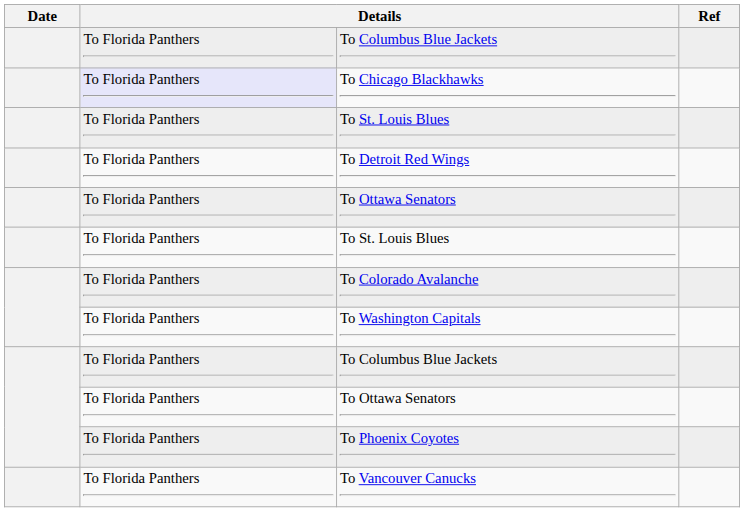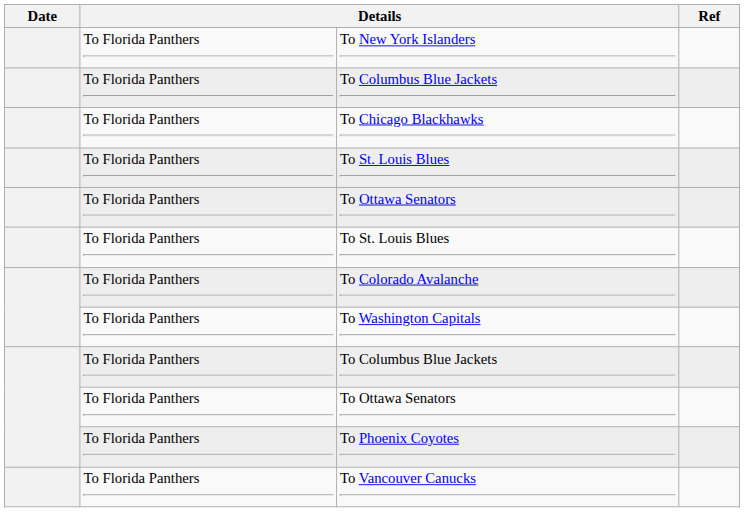 <table class="wikitable plainrowheaders" style="width: 50em;">
 <tr>
 <th scope="col">Date</th>
 <th scope="col" colspan="2">Details</th>
 <th scope="col">Ref</th>
+</tr>
+<tr>
+<th scope="row"></th>
+<td valign="top">To Florida Panthers <hr> </td>
+<td valign="top">To <a href='#'>New York Islanders</a> <hr> </td>
+<td></td>
 </tr>
 <tr bgcolor="#eeeeee">
 <th scope="row"></th>
 <td valign="top">To Florida Panthers <hr> </td>
 <td valign="top">To <a href='#'>Columbus Blue Jackets</a> <hr> </td>
 <td></td>
 </tr>
 <tr>
 <th scope="row"></th>
-<td valign="top" style="background: lavender;">To Florida Panthers <hr> </td>
+<td valign="top">To Florida Panthers <hr> </td>
 <td valign="top">To <a href='#'>Chicago Blackhawks</a> <hr> </td>
 <td></td>
 </tr>
 <tr bgcolor="#eeeeee">
 <th scope="row"></th>
 <td valign="top">To Florida Panthers <hr> </td>
 <td valign="top">To <a href='#'>St. Louis Blues</a> <hr> </td>
-<td></td>
-</tr>
-<tr>
-<th scope="row"></th>
-<td valign="top">To Florida Panthers <hr> </td>
-<td valign="top">To <a href='#'>Detroit Red Wings</a> <hr> </td>
 <td></td>
 </tr>
 <tr bgcolor="#eeeeee">
 <th scope="row"></th>
 <td valign="top">To Florida Panthers <hr> </td>
 <td valign="top">To <a href='#'>Ottawa Senators</a> <hr> </td>
 <td></td>
 </tr>
 <tr>
 <th scope="row"></th>
 <td valign="top">To Florida Panthers <hr> </td>
 <td valign="top">To St. Louis Blues <hr> </td>
 <td></td>
 </tr>
 <tr bgcolor="#eeeeee">
 <th scope="row" rowspan=2></th>
 <td valign="top">To Florida Panthers <hr> </td>
 <td valign="top">To <a href='#'>Colorado Avalanche</a> <hr> </td>
 <td></td>
 </tr>
 <tr>
 <td valign="top">To Florida Panthers <hr> </td>
 <td valign="top">To <a href='#'>Washington Capitals</a> <hr> </td>
 <td></td>
 </tr>
 <tr bgcolor="#eeeeee">
 <th scope="row" rowspan=3></th>
 <td valign="top">To Florida Panthers <hr> </td>
 <td valign="top">To Columbus Blue Jackets <hr> </td>
 <td></td>
 </tr>
 <tr>
 <td valign="top">To Florida Panthers <hr> </td>
 <td valign="top">To Ottawa Senators <hr> </td>
 <td></td>
 </tr>
 <tr bgcolor="#eeeeee">
 <td valign="top">To Florida Panthers <hr> </td>
 <td valign="top">To <a href='#'>Phoenix Coyotes</a> <hr> </td>
 <td></td>
 </tr>
 <tr>
 <th scope="row"></th>
 <td valign="top">To Florida Panthers <hr> </td>
 <td valign="top">To <a href='#'>Vancouver Canucks</a> <hr> </td>
 <td></td>
 </tr>
 </table>
